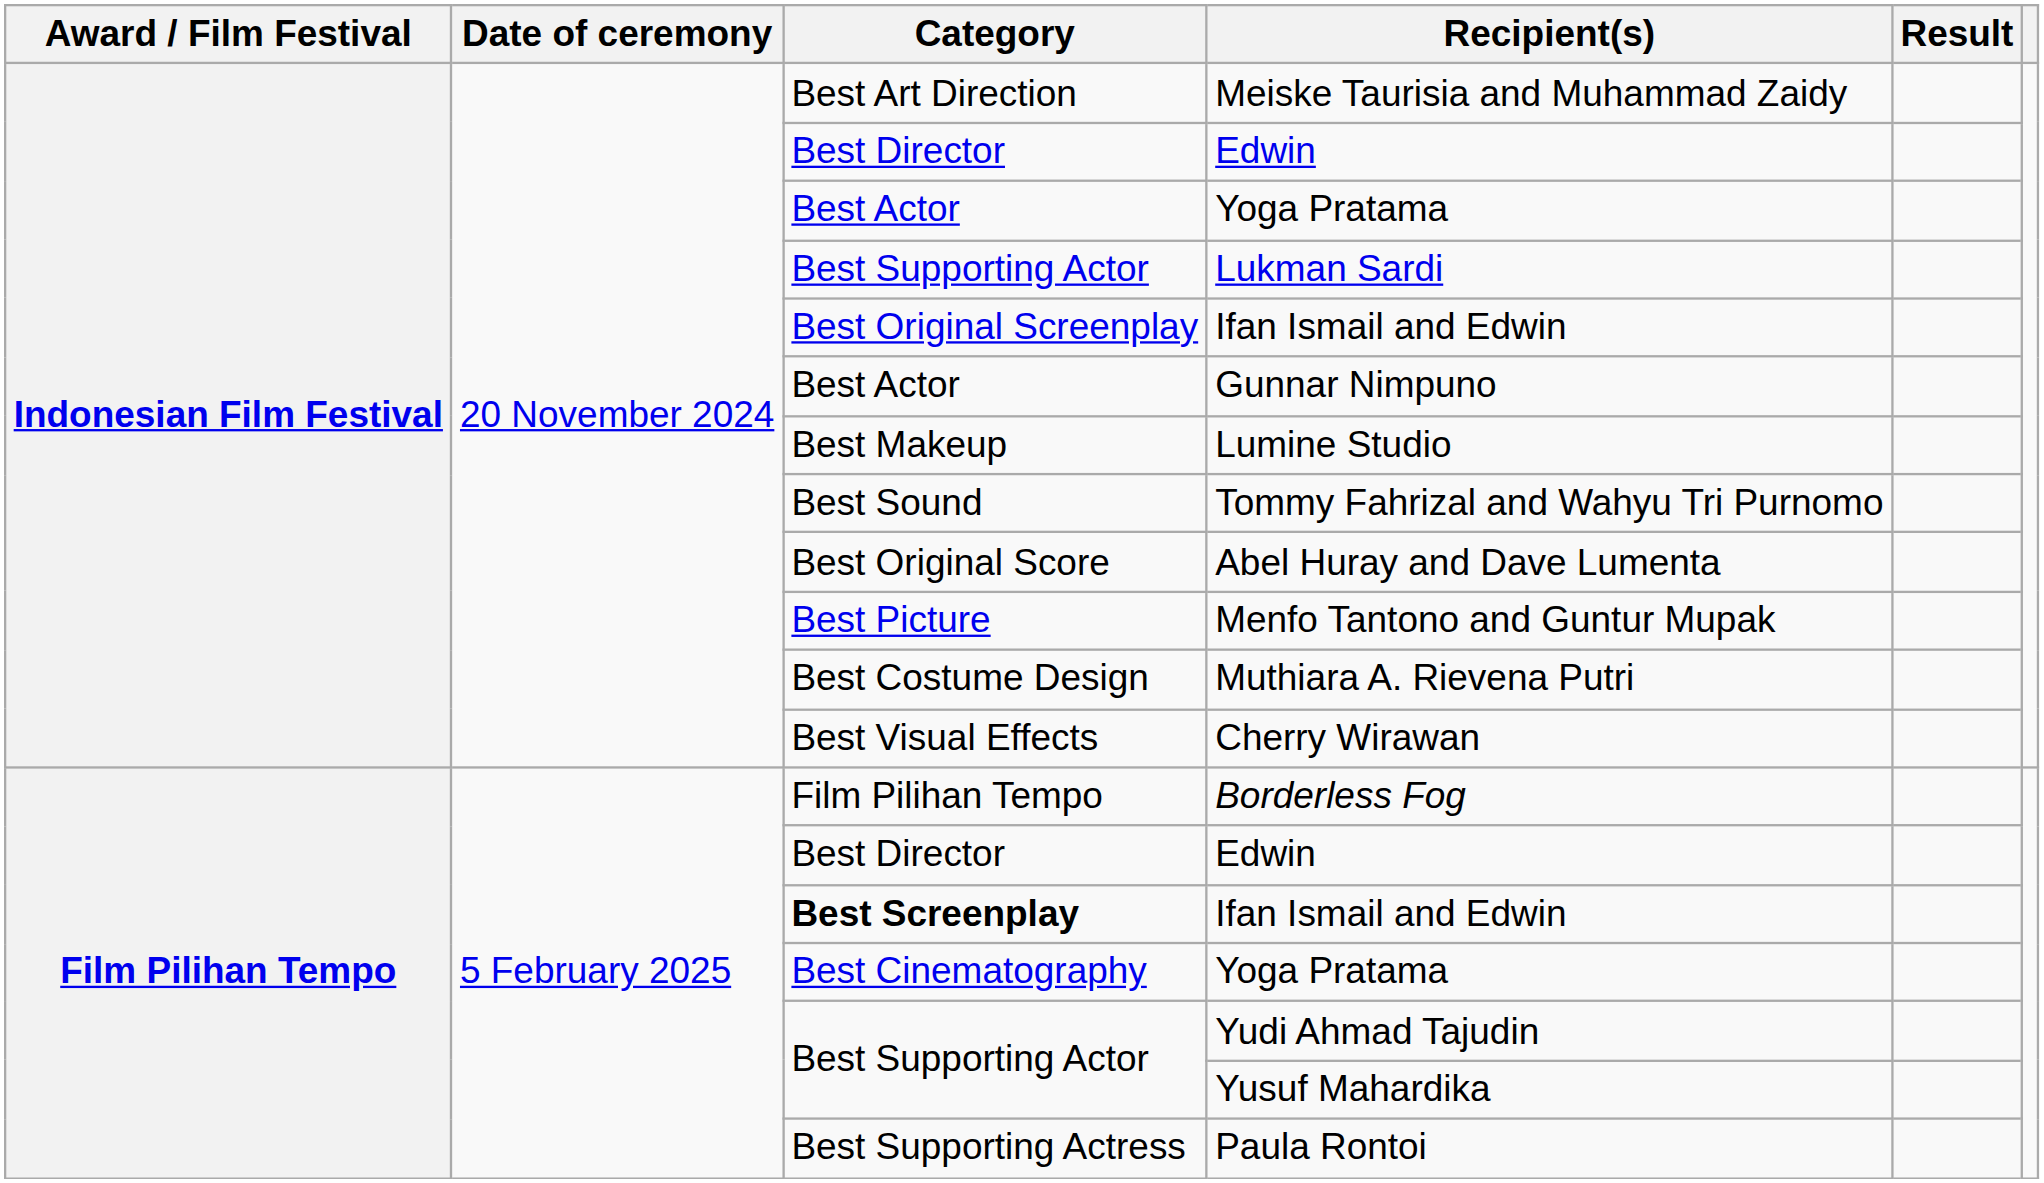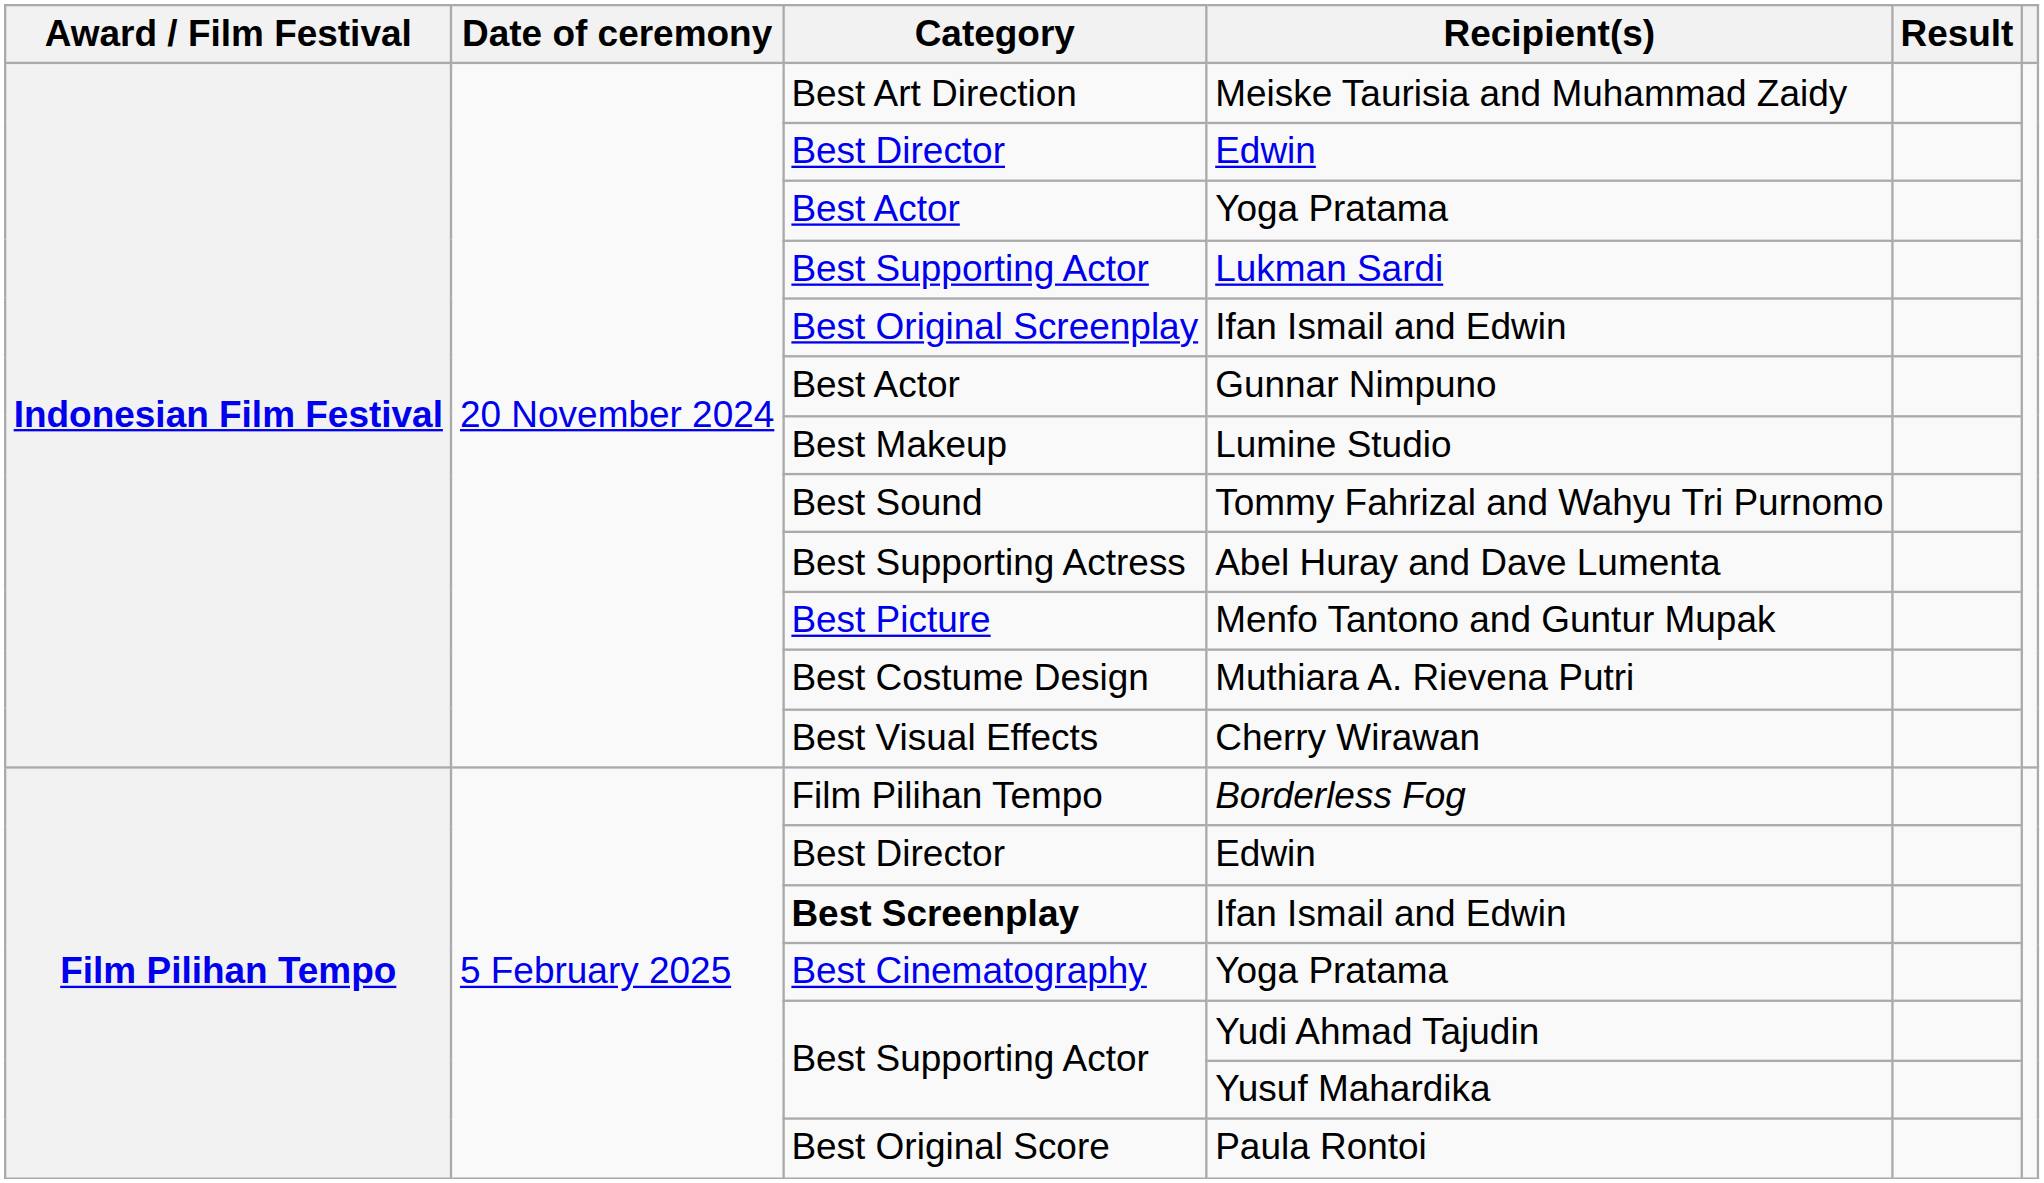 <table class="wikitable sortable plainrowheaders">
 <tr>
 <th scope="col">Award / Film Festival</th>
 <th scope="col">Date of ceremony</th>
 <th scope="col">Category</th>
 <th scope="col">Recipient(s)</th>
 <th scope="col">Result</th>
 <th scope="col" class="unsortable"></th>
 </tr>
 <tr>
 <th scope="row" rowspan="12"><a href='#'>Indonesian Film Festival</a></th>
 <td rowspan="12"><a href='#'>20 November 2024</a></td>
 <td>Best Art Direction</td>
 <td>Meiske Taurisia and Muhammad Zaidy</td>
 <td></td>
 <td align="center" rowspan="12"></td>
 </tr>
 <tr>
 <td><a href='#'>Best Director</a></td>
 <td><a href='#'>Edwin</a></td>
 <td></td>
 </tr>
 <tr>
 <td><a href='#'>Best Actor</a></td>
 <td>Yoga Pratama</td>
 <td></td>
 </tr>
 <tr>
 <td><a href='#'>Best Supporting Actor</a></td>
 <td><a href='#'>Lukman Sardi</a></td>
 <td></td>
 </tr>
 <tr>
 <td><a href='#'>Best Original Screenplay</a></td>
 <td>Ifan Ismail and Edwin</td>
 <td></td>
 </tr>
 <tr>
 <td>Best Actor</td>
 <td>Gunnar Nimpuno</td>
 <td></td>
 </tr>
 <tr>
 <td>Best Makeup</td>
 <td>Lumine Studio</td>
 <td></td>
 </tr>
 <tr>
 <td>Best Sound</td>
 <td>Tommy Fahrizal and Wahyu Tri Purnomo</td>
 <td></td>
 </tr>
 <tr>
-<td>Best Original Score</td>
+<td>Best Supporting Actress</td>
 <td>Abel Huray and Dave Lumenta</td>
 <td></td>
 </tr>
 <tr>
 <td><a href='#'>Best Picture</a></td>
 <td>Menfo Tantono and Guntur Mupak</td>
 <td></td>
 </tr>
 <tr>
 <td>Best Costume Design</td>
 <td>Muthiara A. Rievena Putri</td>
 <td></td>
 </tr>
 <tr>
 <td>Best Visual Effects</td>
 <td>Cherry Wirawan</td>
 <td></td>
 </tr>
 <tr>
 <th scope="row" rowspan="7"><a href='#'>Film Pilihan Tempo</a></th>
 <td rowspan="7"><a href='#'>5 February 2025</a></td>
 <td>Film Pilihan Tempo</td>
 <td><em>Borderless Fog</em></td>
 <td></td>
 <td align="center" rowspan="7"></td>
 </tr>
 <tr>
 <td>Best Director</td>
 <td>Edwin</td>
 <td></td>
 </tr>
 <tr>
 <td><strong>Best Screenplay</strong></td>
 <td>Ifan Ismail and Edwin</td>
 <td></td>
 </tr>
 <tr>
 <td><a href='#'>Best Cinematography</a></td>
 <td>Yoga Pratama</td>
 <td></td>
 </tr>
 <tr>
 <td rowspan="2">Best Supporting Actor</td>
 <td>Yudi Ahmad Tajudin</td>
 <td></td>
 </tr>
 <tr>
 <td>Yusuf Mahardika</td>
 <td></td>
 </tr>
 <tr>
-<td>Best Supporting Actress</td>
+<td>Best Original Score</td>
 <td>Paula Rontoi</td>
 <td></td>
 </tr>
 </table>
